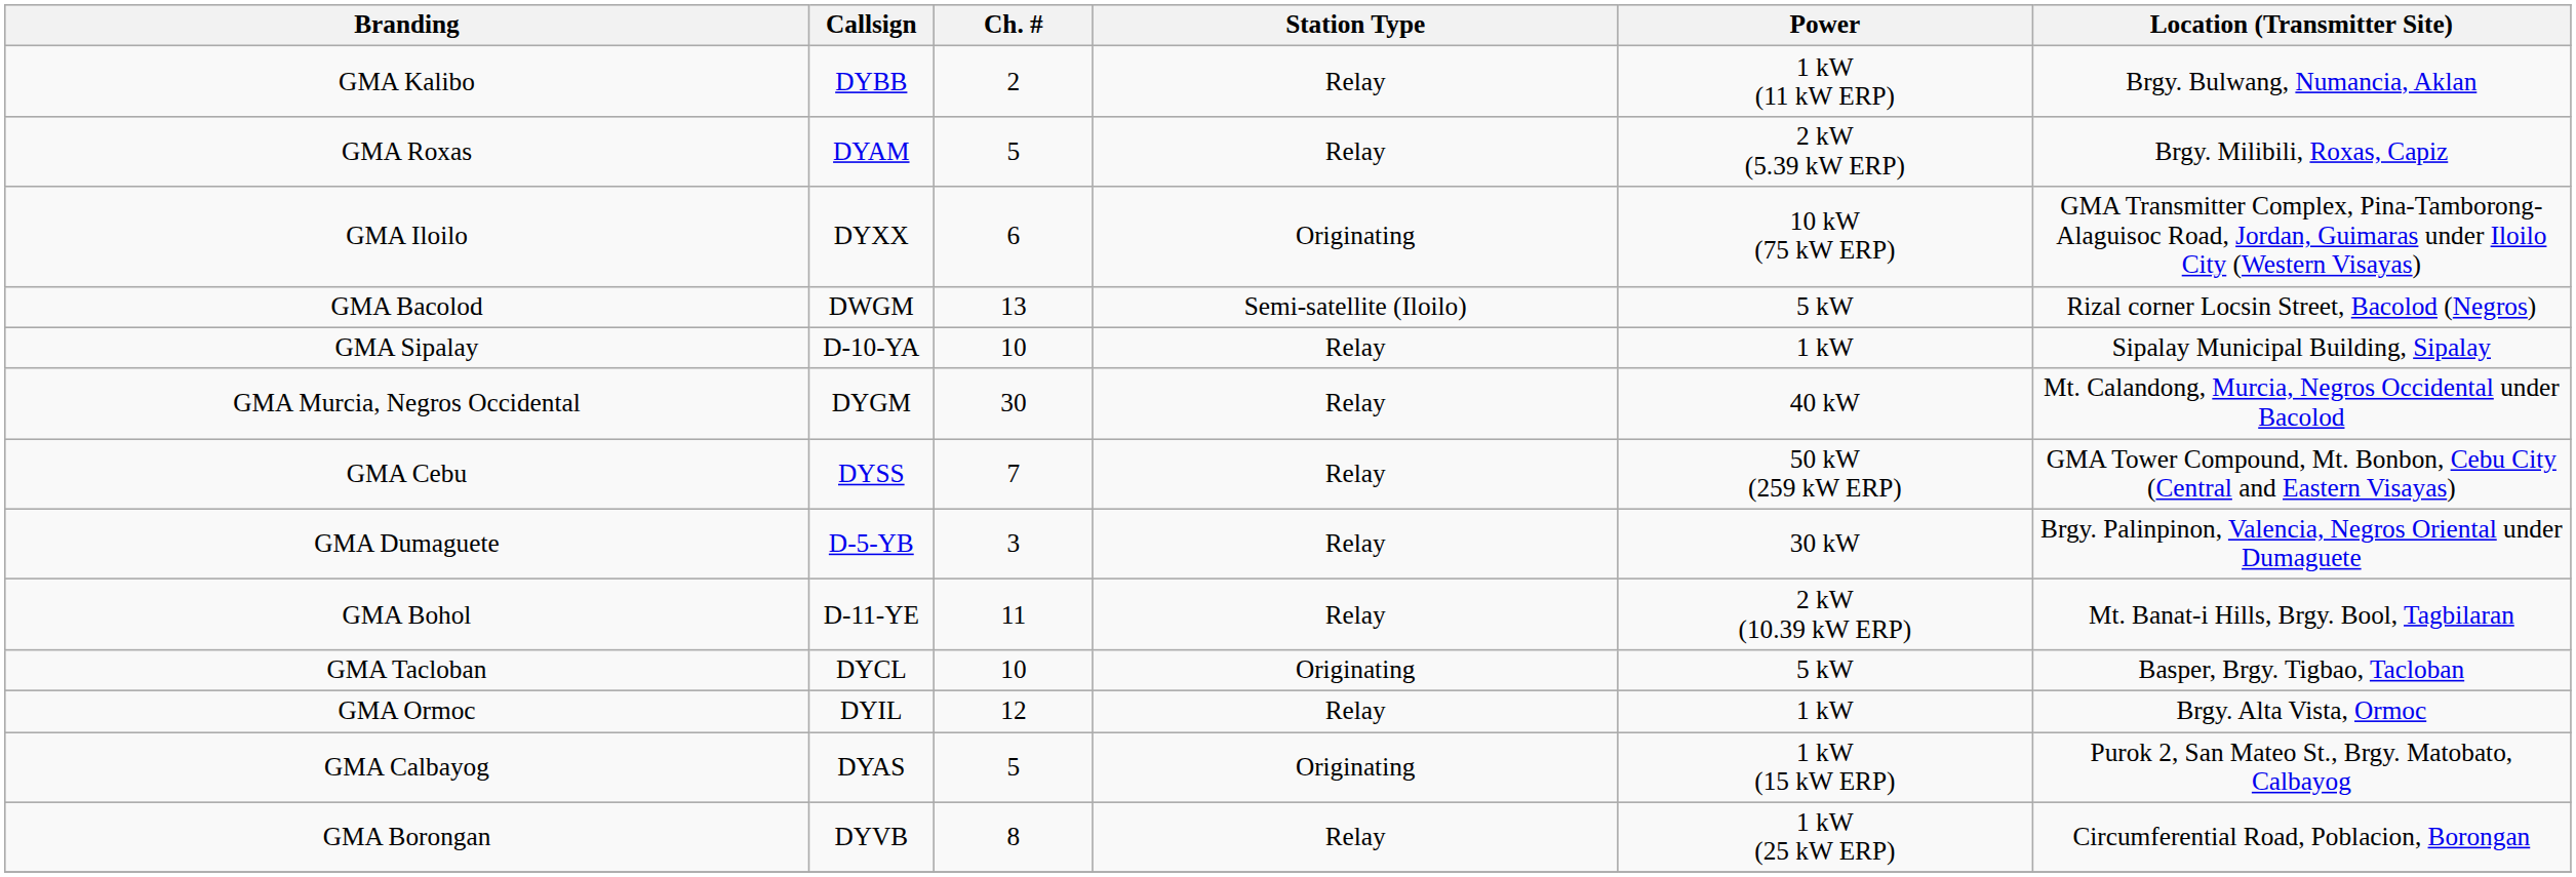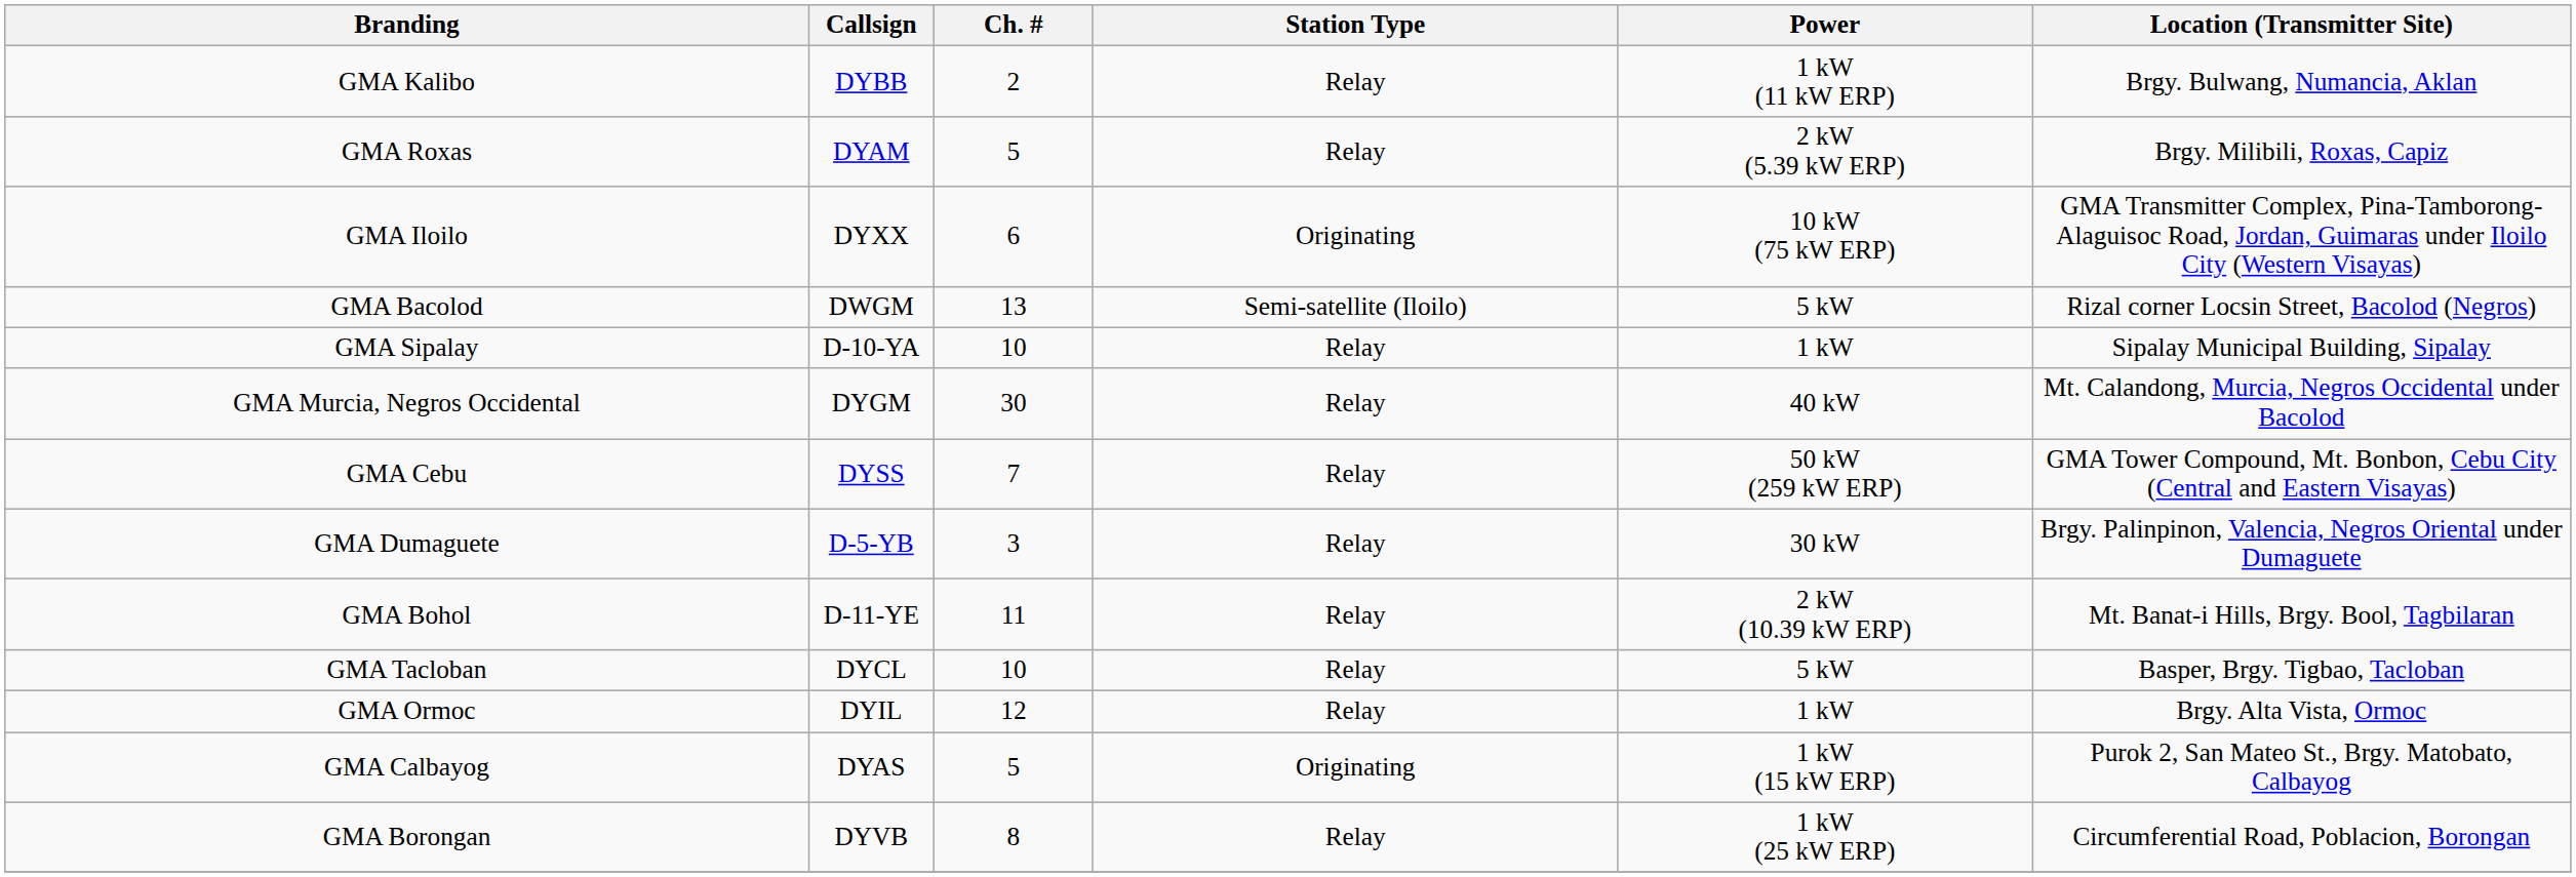 <table class="wikitable unsortable" style="width:100%; text-align:center;">
 <tr>
 <th>Branding</th>
 <th width="70px">Callsign</th>
 <th>Ch. #</th>
 <th>Station Type</th>
 <th>Power</th>
 <th class="unsortable" width="325px">Location (Transmitter Site)</th>
 </tr>
 <tr>
 <td>GMA Kalibo</td>
 <td><a href='#'>DYBB</a></td>
 <td>2</td>
 <td>Relay</td>
 <td>1 kW <br> (11 kW ERP)</td>
 <td>Brgy. Bulwang, <a href='#'>Numancia, Aklan</a></td>
 </tr>
 <tr>
 <td>GMA Roxas</td>
 <td><a href='#'>DYAM</a></td>
 <td>5</td>
 <td>Relay</td>
 <td>2 kW <br> (5.39 kW ERP)</td>
 <td>Brgy. Milibili, <a href='#'>Roxas, Capiz</a></td>
 </tr>
 <tr>
 <td>GMA Iloilo</td>
 <td>DYXX</td>
 <td>6</td>
 <td>Originating</td>
 <td>10 kW <br> (75 kW ERP)</td>
 <td>GMA Transmitter Complex, Pina-Tamborong-Alaguisoc Road, <a href='#'>Jordan, Guimaras</a> under <a href='#'>Iloilo City</a> (<a href='#'>Western Visayas</a>)</td>
 </tr>
 <tr>
 <td>GMA Bacolod</td>
 <td>DWGM</td>
 <td>13</td>
 <td>Semi-satellite (Iloilo)</td>
 <td>5 kW</td>
 <td>Rizal corner Locsin Street, <a href='#'>Bacolod</a> (<a href='#'>Negros</a>)</td>
 </tr>
 <tr>
 <td>GMA Sipalay</td>
 <td>D-10-YA</td>
 <td>10</td>
 <td>Relay</td>
 <td>1 kW</td>
 <td>Sipalay Municipal Building, <a href='#'>Sipalay</a></td>
 </tr>
 <tr>
 <td>GMA Murcia, Negros Occidental</td>
 <td>DYGM</td>
 <td>30</td>
 <td>Relay</td>
 <td>40 kW</td>
 <td>Mt. Calandong, <a href='#'>Murcia, Negros Occidental</a> under <a href='#'>Bacolod</a></td>
 </tr>
 <tr>
 <td>GMA Cebu</td>
 <td><a href='#'>DYSS</a></td>
 <td>7</td>
 <td>Relay</td>
 <td>50 kW <br> (259 kW ERP)</td>
 <td>GMA Tower Compound, Mt. Bonbon,  <a href='#'>Cebu City</a> (<a href='#'>Central</a> and <a href='#'>Eastern Visayas</a>)</td>
 </tr>
 <tr>
 <td>GMA Dumaguete</td>
 <td><a href='#'>D-5-YB</a></td>
 <td>3</td>
 <td>Relay</td>
 <td>30 kW</td>
 <td>Brgy. Palinpinon, <a href='#'>Valencia, Negros Oriental</a> under <a href='#'>Dumaguete</a></td>
 </tr>
 <tr>
 <td>GMA Bohol</td>
 <td>D-11-YE</td>
 <td>11</td>
 <td>Relay</td>
 <td>2 kW <br> (10.39 kW ERP)</td>
 <td>Mt. Banat-i Hills, Brgy. Bool, <a href='#'>Tagbilaran</a></td>
 </tr>
 <tr>
 <td>GMA Tacloban</td>
 <td>DYCL</td>
 <td>10</td>
-<td>Originating</td>
+<td>Relay</td>
 <td>5 kW</td>
 <td>Basper, Brgy. Tigbao, <a href='#'>Tacloban</a></td>
 </tr>
 <tr>
 <td>GMA Ormoc</td>
 <td>DYIL</td>
 <td>12</td>
 <td>Relay</td>
 <td>1 kW</td>
 <td>Brgy. Alta Vista, <a href='#'>Ormoc</a></td>
 </tr>
 <tr>
 <td>GMA Calbayog</td>
 <td>DYAS</td>
 <td>5</td>
 <td>Originating</td>
 <td>1 kW <br> (15 kW ERP)</td>
 <td>Purok 2, San Mateo St., Brgy. Matobato, <a href='#'>Calbayog</a></td>
 </tr>
 <tr>
 <td>GMA Borongan</td>
 <td>DYVB</td>
 <td>8</td>
 <td>Relay</td>
 <td>1 kW <br> (25 kW ERP)</td>
 <td>Circumferential Road, Poblacion, <a href='#'>Borongan</a></td>
 </tr>
 <tr>
 </tr>
 </table>
